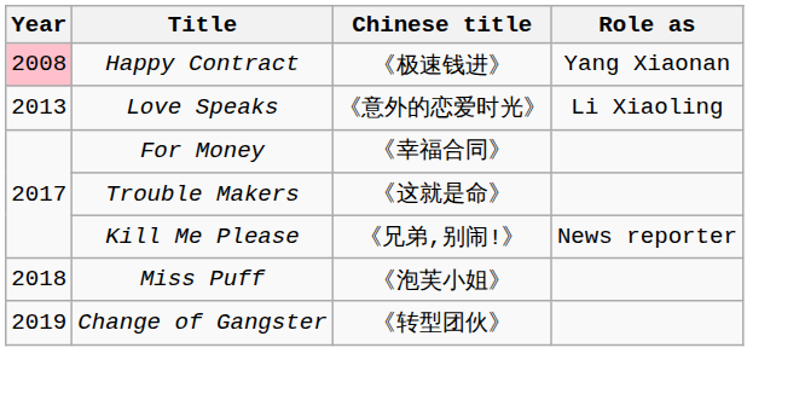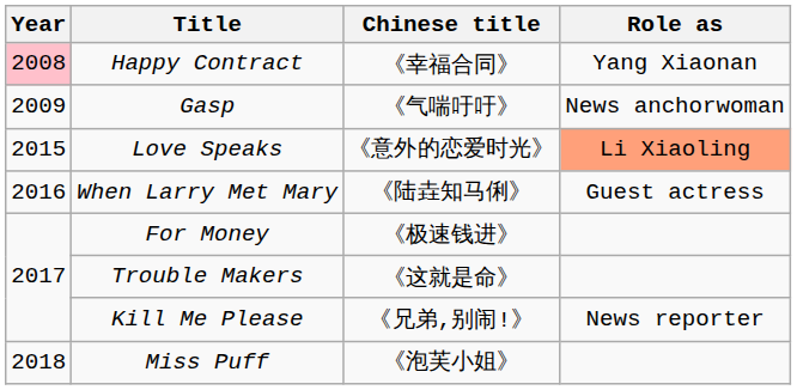 <table class="wikitable" style="text-align:center">
 <tr>
 <th>Year</th>
 <th>Title</th>
 <th>Chinese title</th>
 <th>Role as</th>
 </tr>
 <tr>
 <td style="background: pink;">2008</td>
 <td><em>Happy Contract</em></td>
-<td>《极速钱进》</td>
+<td>《幸福合同》</td>
 <td>Yang Xiaonan</td>
 </tr>
 <tr>
-<td>2013</td>
+<td>2009</td>
+<td><em>Gasp</em></td>
+<td>《气喘吁吁》</td>
+<td>News anchorwoman</td>
+</tr>
+<tr>
+<td>2015</td>
 <td><em>Love Speaks</em></td>
 <td>《意外的恋爱时光》</td>
-<td>Li Xiaoling</td>
+<td style="background: lightsalmon;">Li Xiaoling</td>
+</tr>
+<tr>
+<td>2016</td>
+<td><em>When Larry Met Mary</em></td>
+<td>《陆垚知马俐》</td>
+<td>Guest actress</td>
 </tr>
 <tr>
 <td rowspan=3>2017</td>
 <td><em>For Money</em></td>
-<td>《幸福合同》</td>
+<td>《极速钱进》</td>
 <td></td>
 </tr>
 <tr>
 <td><em>Trouble Makers</em></td>
 <td>《这就是命》</td>
 <td></td>
 </tr>
 <tr>
 <td><em>Kill Me Please</em></td>
 <td>《兄弟,别闹!》</td>
 <td>News reporter</td>
 </tr>
 <tr>
 <td>2018</td>
 <td><em>Miss Puff</em></td>
 <td>《泡芙小姐》</td>
 <td></td>
 </tr>
-<tr>
-<td>2019</td>
-<td><em>Change of Gangster</em></td>
-<td>《转型团伙》</td>
-<td></td>
-</tr>
 </table>
